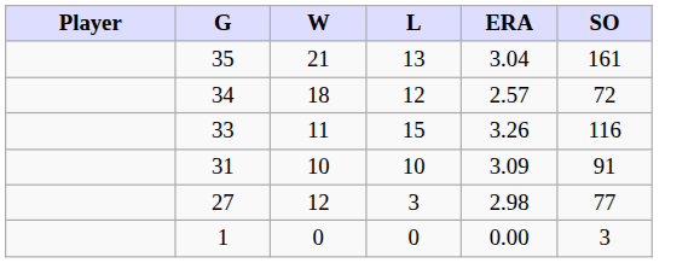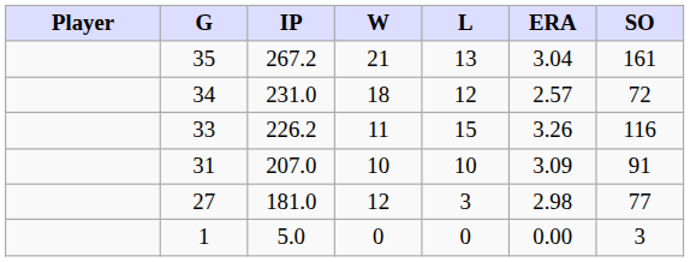 <table class="wikitable sortable">
 <tr>
 <th style="background:#ddf; width:16%;">Player</th>
 <th style="background:#ddf; width:9%;">G</th>
+<th style="background:#ddf; width:9%;">IP</th>
 <th style="background:#ddf; width:9%;">W</th>
 <th style="background:#ddf; width:9%;">L</th>
 <th style="background:#ddf; width:9%;">ERA</th>
 <th style="background:#ddf; width:9%;">SO</th>
 </tr>
 <tr style="text-align:center;">
 <td></td>
 <td>35</td>
+<td>267.2</td>
 <td>21</td>
 <td>13</td>
 <td>3.04</td>
 <td>161</td>
 </tr>
 <tr style="text-align:center;">
 <td></td>
 <td>34</td>
+<td>231.0</td>
 <td>18</td>
 <td>12</td>
 <td>2.57</td>
 <td>72</td>
 </tr>
 <tr style="text-align:center;">
 <td></td>
 <td>33</td>
+<td>226.2</td>
 <td>11</td>
 <td>15</td>
 <td>3.26</td>
 <td>116</td>
 </tr>
 <tr style="text-align:center;">
 <td></td>
 <td>31</td>
+<td>207.0</td>
 <td>10</td>
 <td>10</td>
 <td>3.09</td>
 <td>91</td>
 </tr>
 <tr style="text-align:center;">
 <td></td>
 <td>27</td>
+<td>181.0</td>
 <td>12</td>
 <td>3</td>
 <td>2.98</td>
 <td>77</td>
 </tr>
 <tr style="text-align:center;">
 <td></td>
 <td>1</td>
+<td>5.0</td>
 <td>0</td>
 <td>0</td>
 <td>0.00</td>
 <td>3</td>
 </tr>
 </table>
